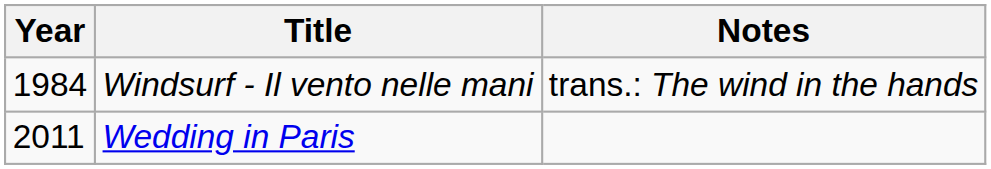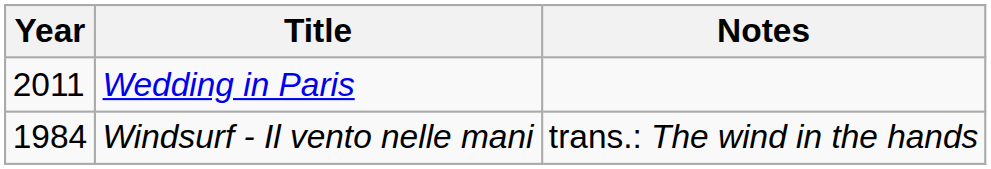 <table class="wikitable sortable">
 <tr>
 <th>Year</th>
 <th>Title</th>
 <th class="unsortable">Notes</th>
 </tr>
 <tr>
+<td>2011</td>
+<td><em><a href='#'>Wedding in Paris</a></em></td>
+<td></td>
+</tr>
+<tr>
 <td>1984</td>
 <td><em>Windsurf - Il vento nelle mani</em></td>
 <td>trans.: <em>The wind in the hands</em></td>
 </tr>
-<tr>
-<td>2011</td>
-<td><em><a href='#'>Wedding in Paris</a></em></td>
-<td></td>
-</tr>
 </table>
